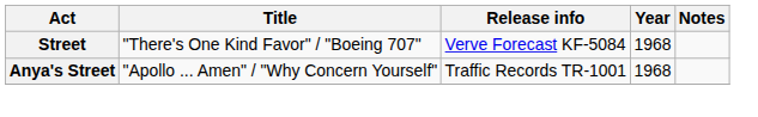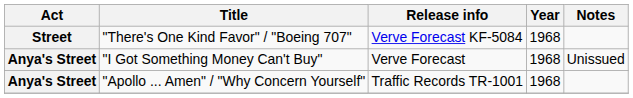 <table class="wikitable plainrowheaders sortable">
 <tr>
 <th scope="col">Act</th>
 <th scope="col">Title</th>
 <th scope="col">Release info</th>
 <th scope="col">Year</th>
 <th scope="col" class="unsortable">Notes</th>
 </tr>
 <tr>
 <th scope="row">Street</th>
 <td>"There's One Kind Favor" / "Boeing 707"</td>
 <td><a href='#'>Verve Forecast</a>  KF-5084</td>
 <td>1968</td>
 <td></td>
 </tr>
 <tr>
 <th scope="row">Anya's Street</th>
+<td>"I Got Something Money Can't Buy"</td>
+<td>Verve Forecast</td>
+<td>1968</td>
+<td>Unissued</td>
+</tr>
+<tr>
+<th scope="row">Anya's Street</th>
 <td>"Apollo ... Amen" / "Why Concern Yourself"</td>
 <td>Traffic Records TR-1001</td>
 <td>1968</td>
 <td></td>
 </tr>
 <tr>
 </tr>
 </table>
